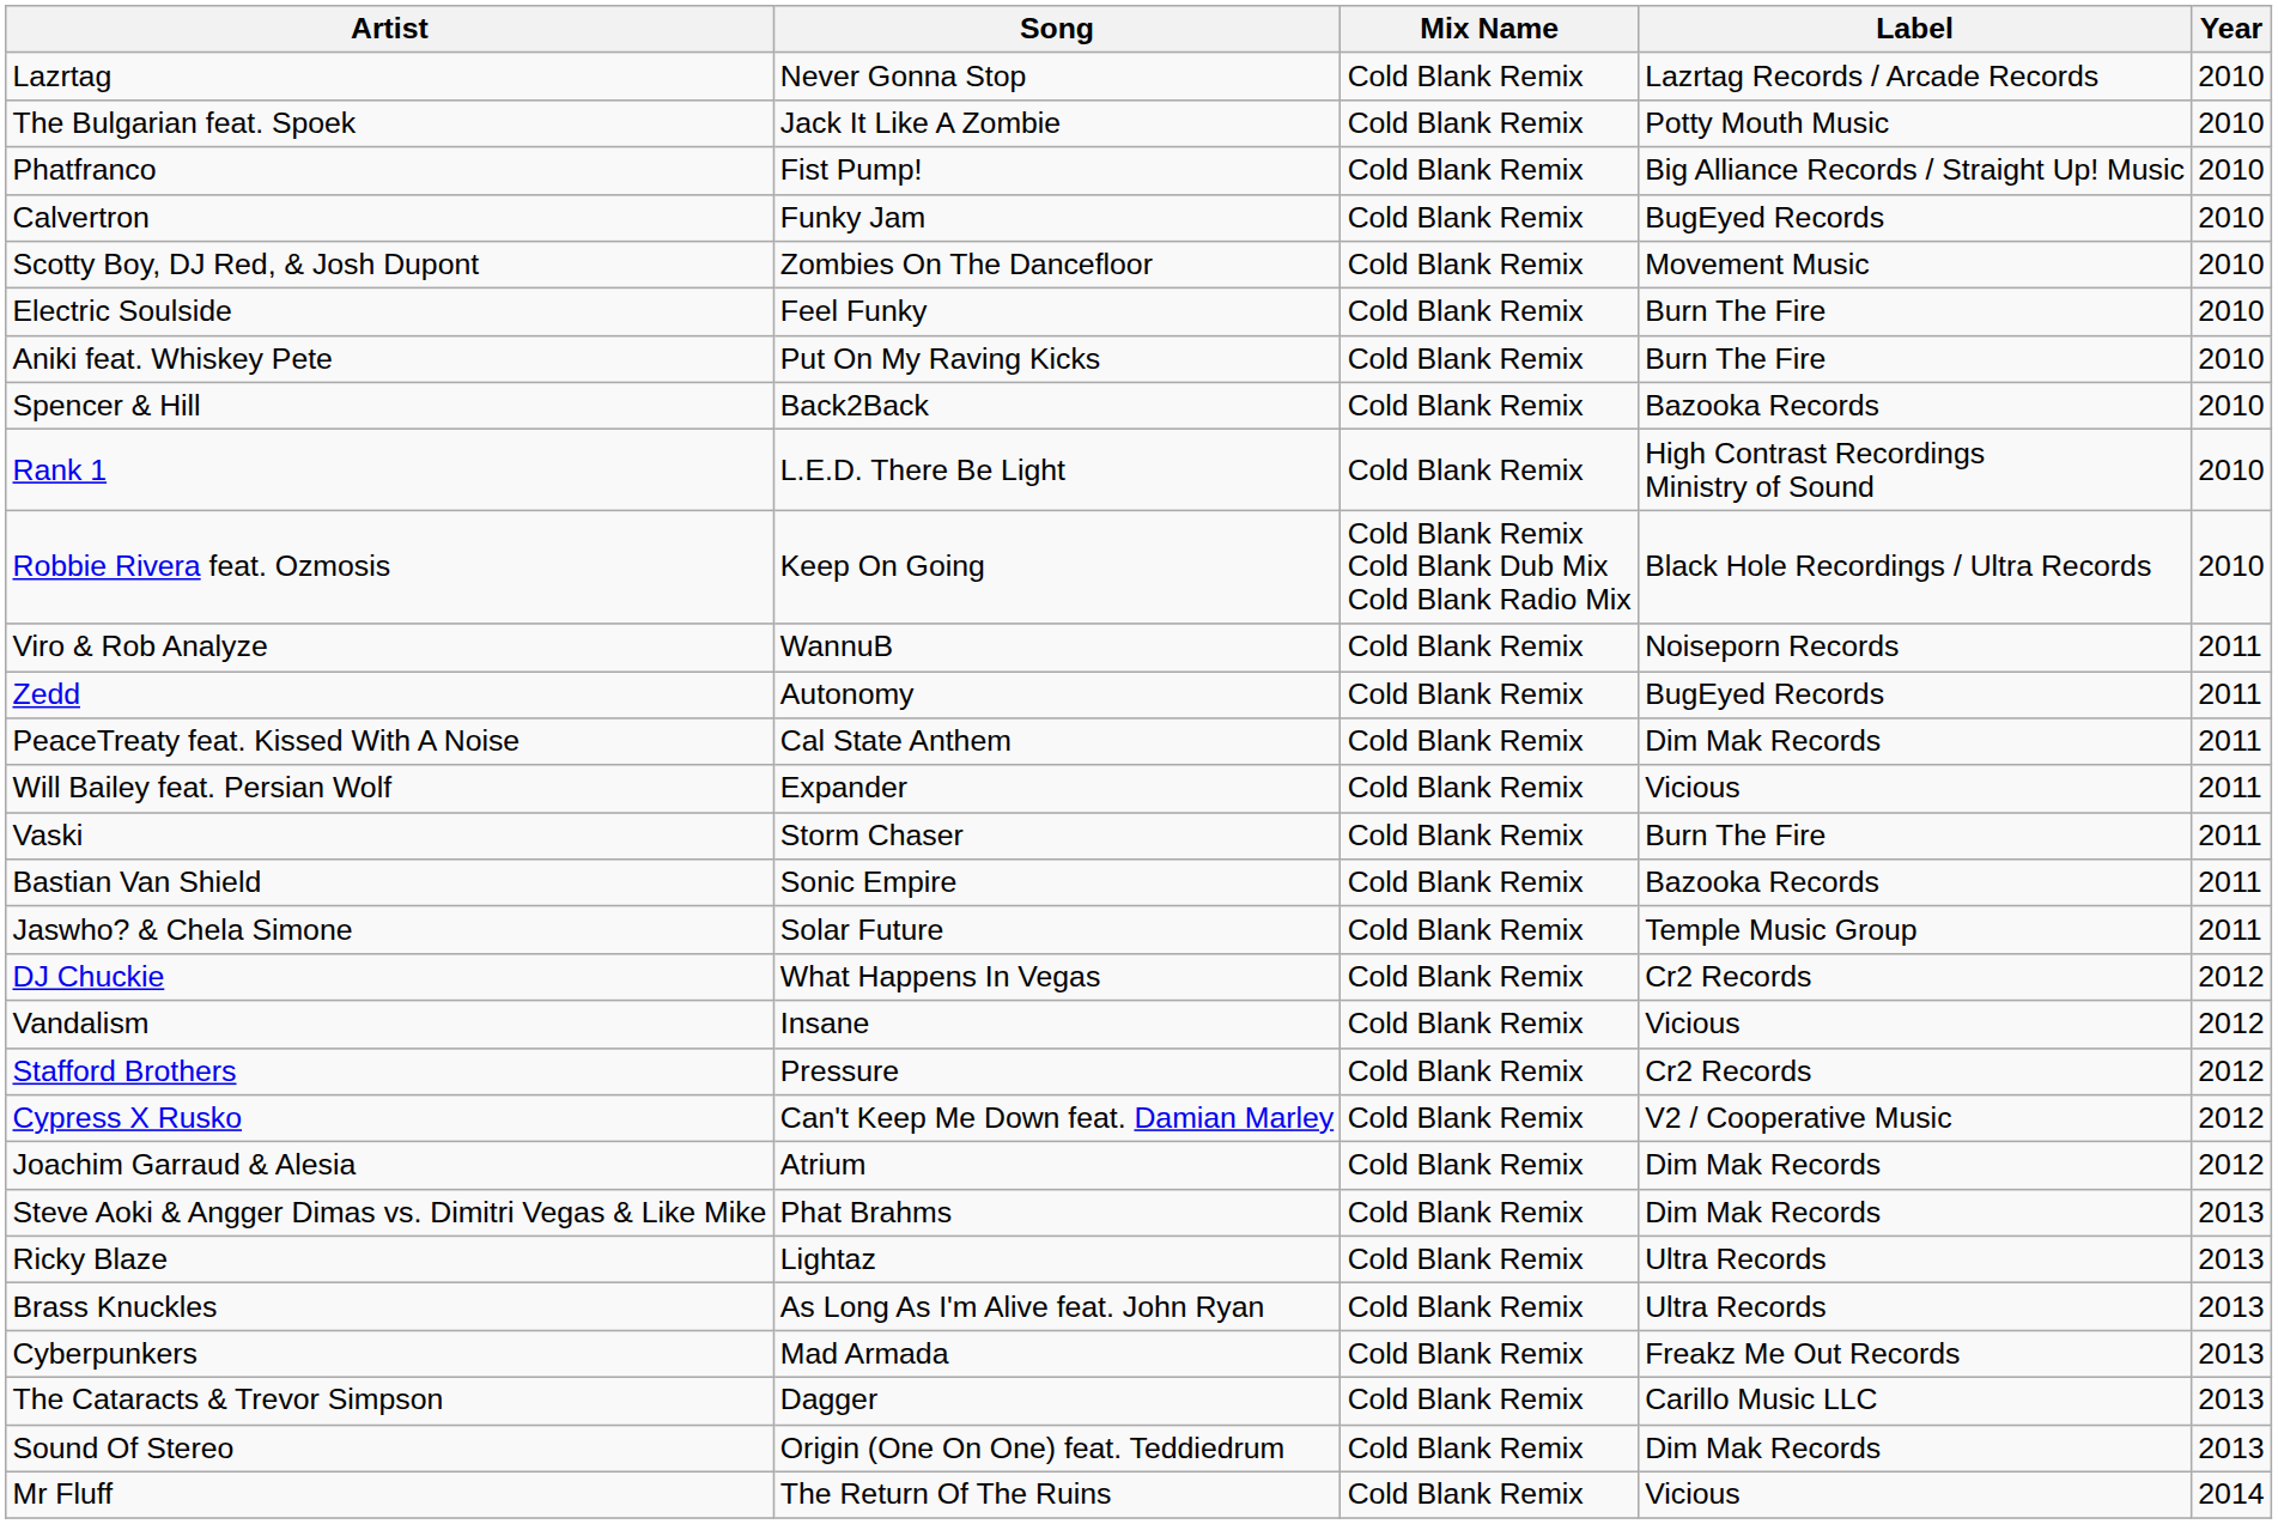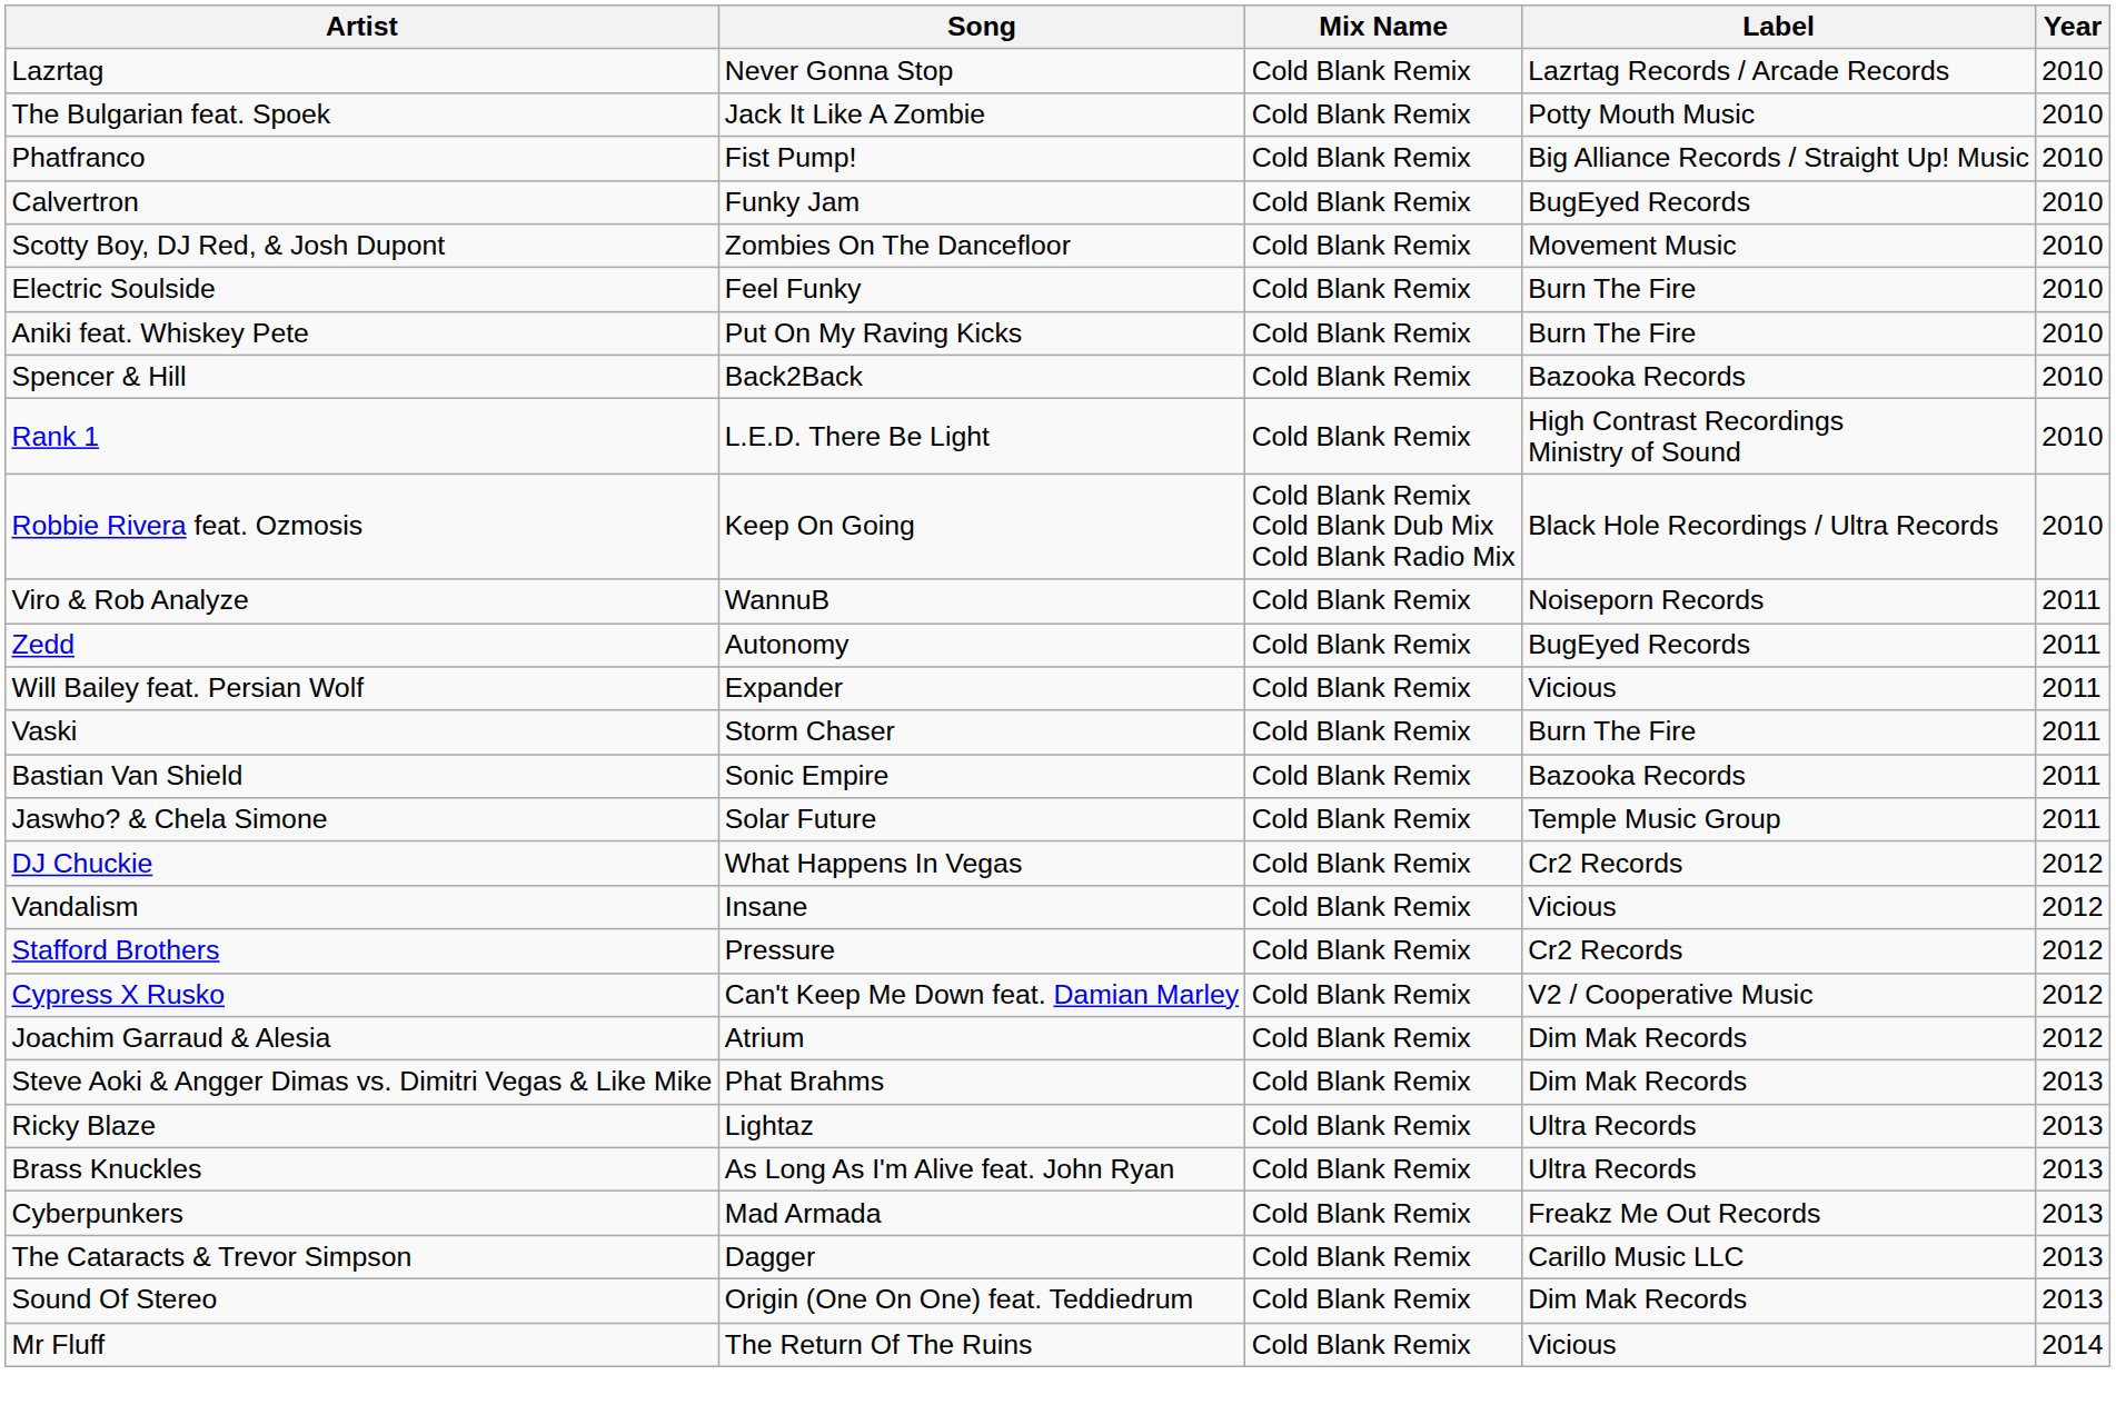 <table class="wikitable">
 <tr>
 <th>Artist</th>
 <th>Song</th>
 <th>Mix Name</th>
 <th>Label</th>
 <th>Year</th>
 </tr>
 <tr>
 <td>Lazrtag</td>
 <td>Never Gonna Stop</td>
 <td>Cold Blank Remix</td>
 <td>Lazrtag Records / Arcade Records</td>
 <td>2010</td>
 </tr>
 <tr>
 <td>The Bulgarian feat. Spoek</td>
 <td>Jack It Like A Zombie</td>
 <td>Cold Blank Remix</td>
 <td>Potty Mouth Music</td>
 <td>2010</td>
 </tr>
 <tr>
 <td>Phatfranco</td>
 <td>Fist Pump!</td>
 <td>Cold Blank Remix</td>
 <td>Big Alliance Records / Straight Up! Music</td>
 <td>2010</td>
 </tr>
 <tr>
 <td>Calvertron</td>
 <td>Funky Jam</td>
 <td>Cold Blank Remix</td>
 <td>BugEyed Records</td>
 <td>2010</td>
 </tr>
 <tr>
 <td>Scotty Boy, DJ Red, & Josh Dupont</td>
 <td>Zombies On The Dancefloor</td>
 <td>Cold Blank Remix</td>
 <td>Movement Music</td>
 <td>2010</td>
 </tr>
 <tr>
 <td>Electric Soulside</td>
 <td>Feel Funky</td>
 <td>Cold Blank Remix</td>
 <td>Burn The Fire</td>
 <td>2010</td>
 </tr>
 <tr>
 <td>Aniki feat. Whiskey Pete</td>
 <td>Put On My Raving Kicks</td>
 <td>Cold Blank Remix</td>
 <td>Burn The Fire</td>
 <td>2010</td>
 </tr>
 <tr>
 <td>Spencer & Hill</td>
 <td>Back2Back</td>
 <td>Cold Blank Remix</td>
 <td>Bazooka Records</td>
 <td>2010</td>
 </tr>
 <tr>
 <td><a href='#'>Rank 1</a></td>
 <td>L.E.D. There Be Light</td>
 <td>Cold Blank Remix</td>
 <td>High Contrast Recordings <br> Ministry of Sound</td>
 <td>2010</td>
 </tr>
 <tr>
 <td><a href='#'>Robbie Rivera</a> feat. Ozmosis</td>
 <td>Keep On Going</td>
 <td>Cold Blank Remix <br> Cold Blank Dub Mix <br> Cold Blank Radio Mix</td>
 <td>Black Hole Recordings / Ultra Records</td>
 <td>2010</td>
 </tr>
 <tr>
 <td>Viro & Rob Analyze</td>
 <td>WannuB</td>
 <td>Cold Blank Remix</td>
 <td>Noiseporn Records</td>
 <td>2011</td>
 </tr>
 <tr>
 <td><a href='#'>Zedd</a></td>
 <td>Autonomy</td>
 <td>Cold Blank Remix</td>
 <td>BugEyed Records</td>
-<td>2011</td>
-</tr>
-<tr>
-<td>PeaceTreaty feat. Kissed With A Noise</td>
-<td>Cal State Anthem</td>
-<td>Cold Blank Remix</td>
-<td>Dim Mak Records</td>
 <td>2011</td>
 </tr>
 <tr>
 <td>Will Bailey feat. Persian Wolf</td>
 <td>Expander</td>
 <td>Cold Blank Remix</td>
 <td>Vicious</td>
 <td>2011</td>
 </tr>
 <tr>
 <td>Vaski</td>
 <td>Storm Chaser</td>
 <td>Cold Blank Remix</td>
 <td>Burn The Fire</td>
 <td>2011</td>
 </tr>
 <tr>
 <td>Bastian Van Shield</td>
 <td>Sonic Empire</td>
 <td>Cold Blank Remix</td>
 <td>Bazooka Records</td>
 <td>2011</td>
 </tr>
 <tr>
 <td>Jaswho? & Chela Simone</td>
 <td>Solar Future</td>
 <td>Cold Blank Remix</td>
 <td>Temple Music Group</td>
 <td>2011</td>
 </tr>
 <tr>
 <td><a href='#'>DJ Chuckie</a></td>
 <td>What Happens In Vegas</td>
 <td>Cold Blank Remix</td>
 <td>Cr2 Records</td>
 <td>2012</td>
 </tr>
 <tr>
 <td>Vandalism</td>
 <td>Insane</td>
 <td>Cold Blank Remix</td>
 <td>Vicious</td>
 <td>2012</td>
 </tr>
 <tr>
 <td><a href='#'>Stafford Brothers</a></td>
 <td>Pressure</td>
 <td>Cold Blank Remix</td>
 <td>Cr2 Records</td>
 <td>2012</td>
 </tr>
 <tr>
 <td><a href='#'>Cypress X Rusko</a></td>
 <td>Can't Keep Me Down feat. <a href='#'>Damian Marley</a></td>
 <td>Cold Blank Remix</td>
 <td>V2 / Cooperative Music</td>
 <td>2012</td>
 </tr>
 <tr>
 <td>Joachim Garraud & Alesia</td>
 <td>Atrium</td>
 <td>Cold Blank Remix</td>
 <td>Dim Mak Records</td>
 <td>2012</td>
 </tr>
 <tr>
 <td>Steve Aoki & Angger Dimas vs. Dimitri Vegas & Like Mike</td>
 <td>Phat Brahms</td>
 <td>Cold Blank Remix</td>
 <td>Dim Mak Records</td>
 <td>2013</td>
 </tr>
 <tr>
 <td>Ricky Blaze</td>
 <td>Lightaz</td>
 <td>Cold Blank Remix</td>
 <td>Ultra Records</td>
 <td>2013</td>
 </tr>
 <tr>
 <td>Brass Knuckles</td>
 <td>As Long As I'm Alive feat. John Ryan</td>
 <td>Cold Blank Remix</td>
 <td>Ultra Records</td>
 <td>2013</td>
 </tr>
 <tr>
 <td>Cyberpunkers</td>
 <td>Mad Armada</td>
 <td>Cold Blank Remix</td>
 <td>Freakz Me Out Records</td>
 <td>2013</td>
 </tr>
 <tr>
 <td>The Cataracts & Trevor Simpson</td>
 <td>Dagger</td>
 <td>Cold Blank Remix</td>
 <td>Carillo Music LLC</td>
 <td>2013</td>
 </tr>
 <tr>
 <td>Sound Of Stereo</td>
 <td>Origin (One On One) feat. Teddiedrum</td>
 <td>Cold Blank Remix</td>
 <td>Dim Mak Records</td>
 <td>2013</td>
 </tr>
 <tr>
 <td>Mr Fluff</td>
 <td>The Return Of The Ruins</td>
 <td>Cold Blank Remix</td>
 <td>Vicious</td>
 <td>2014</td>
 </tr>
 </table>
